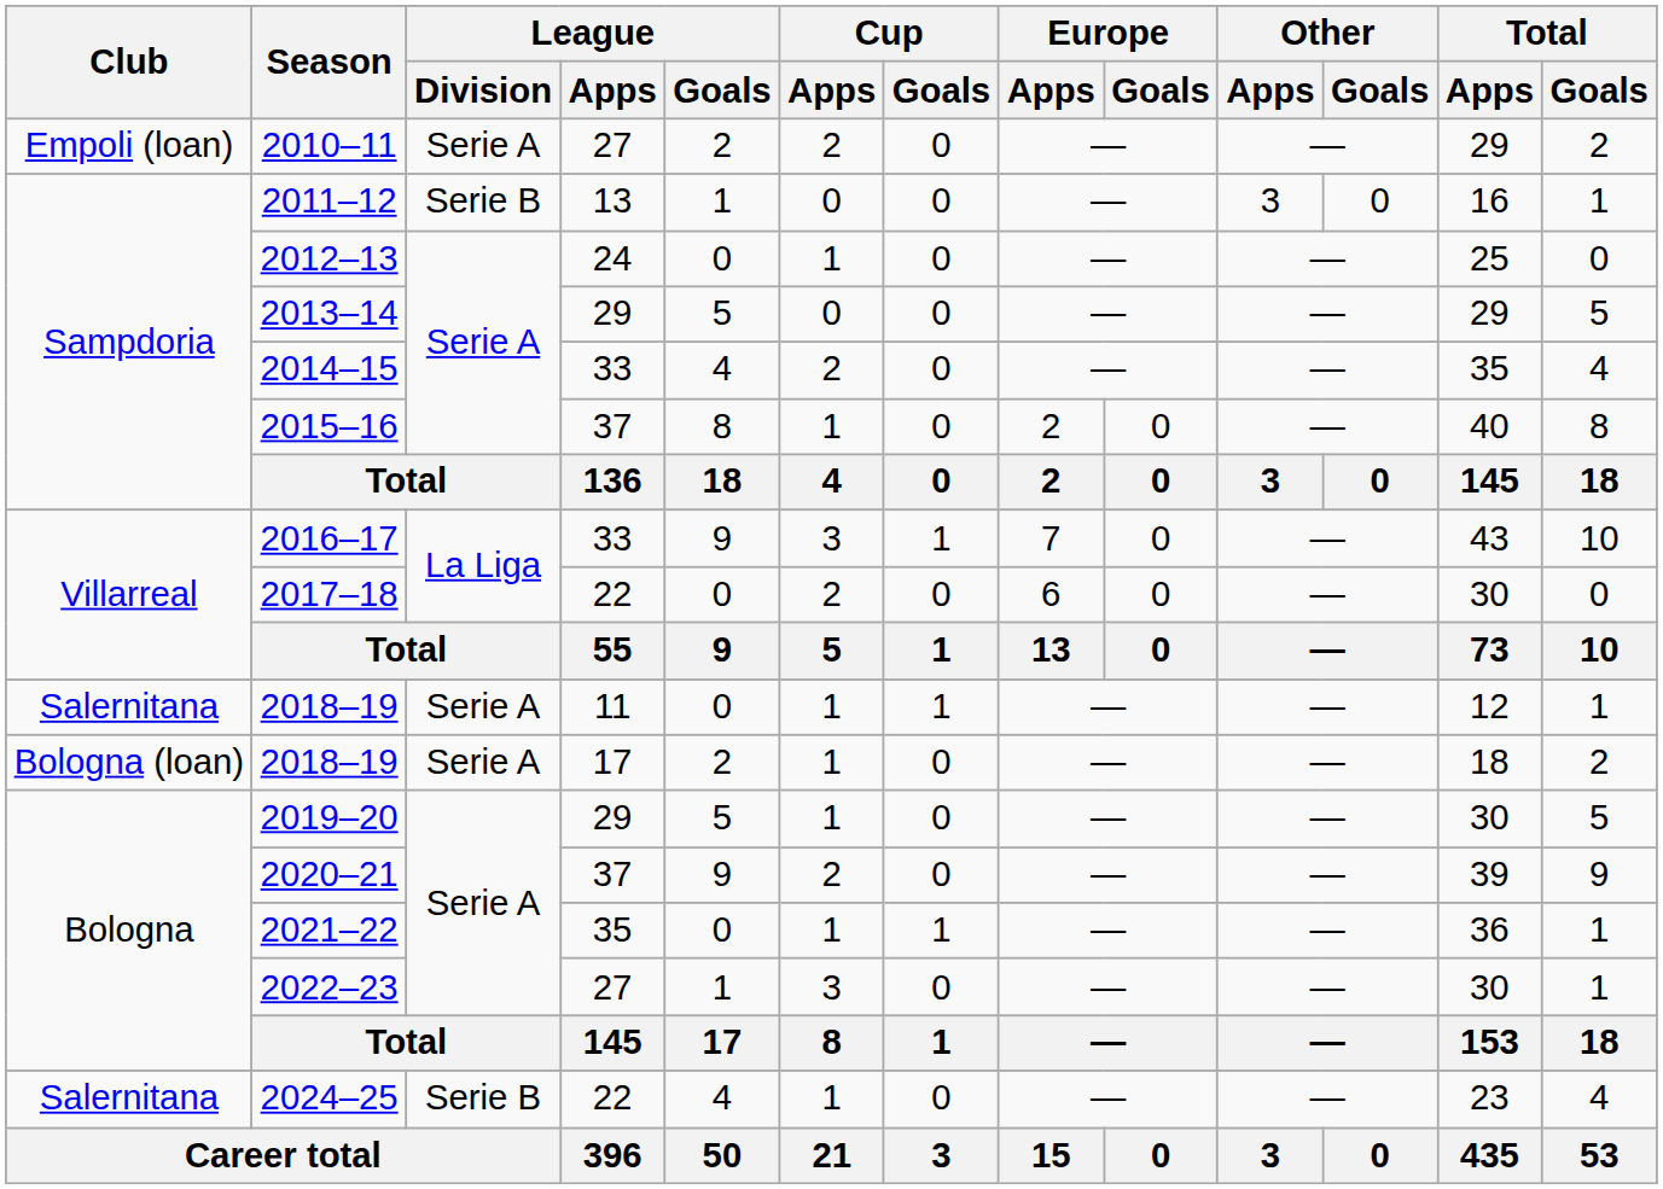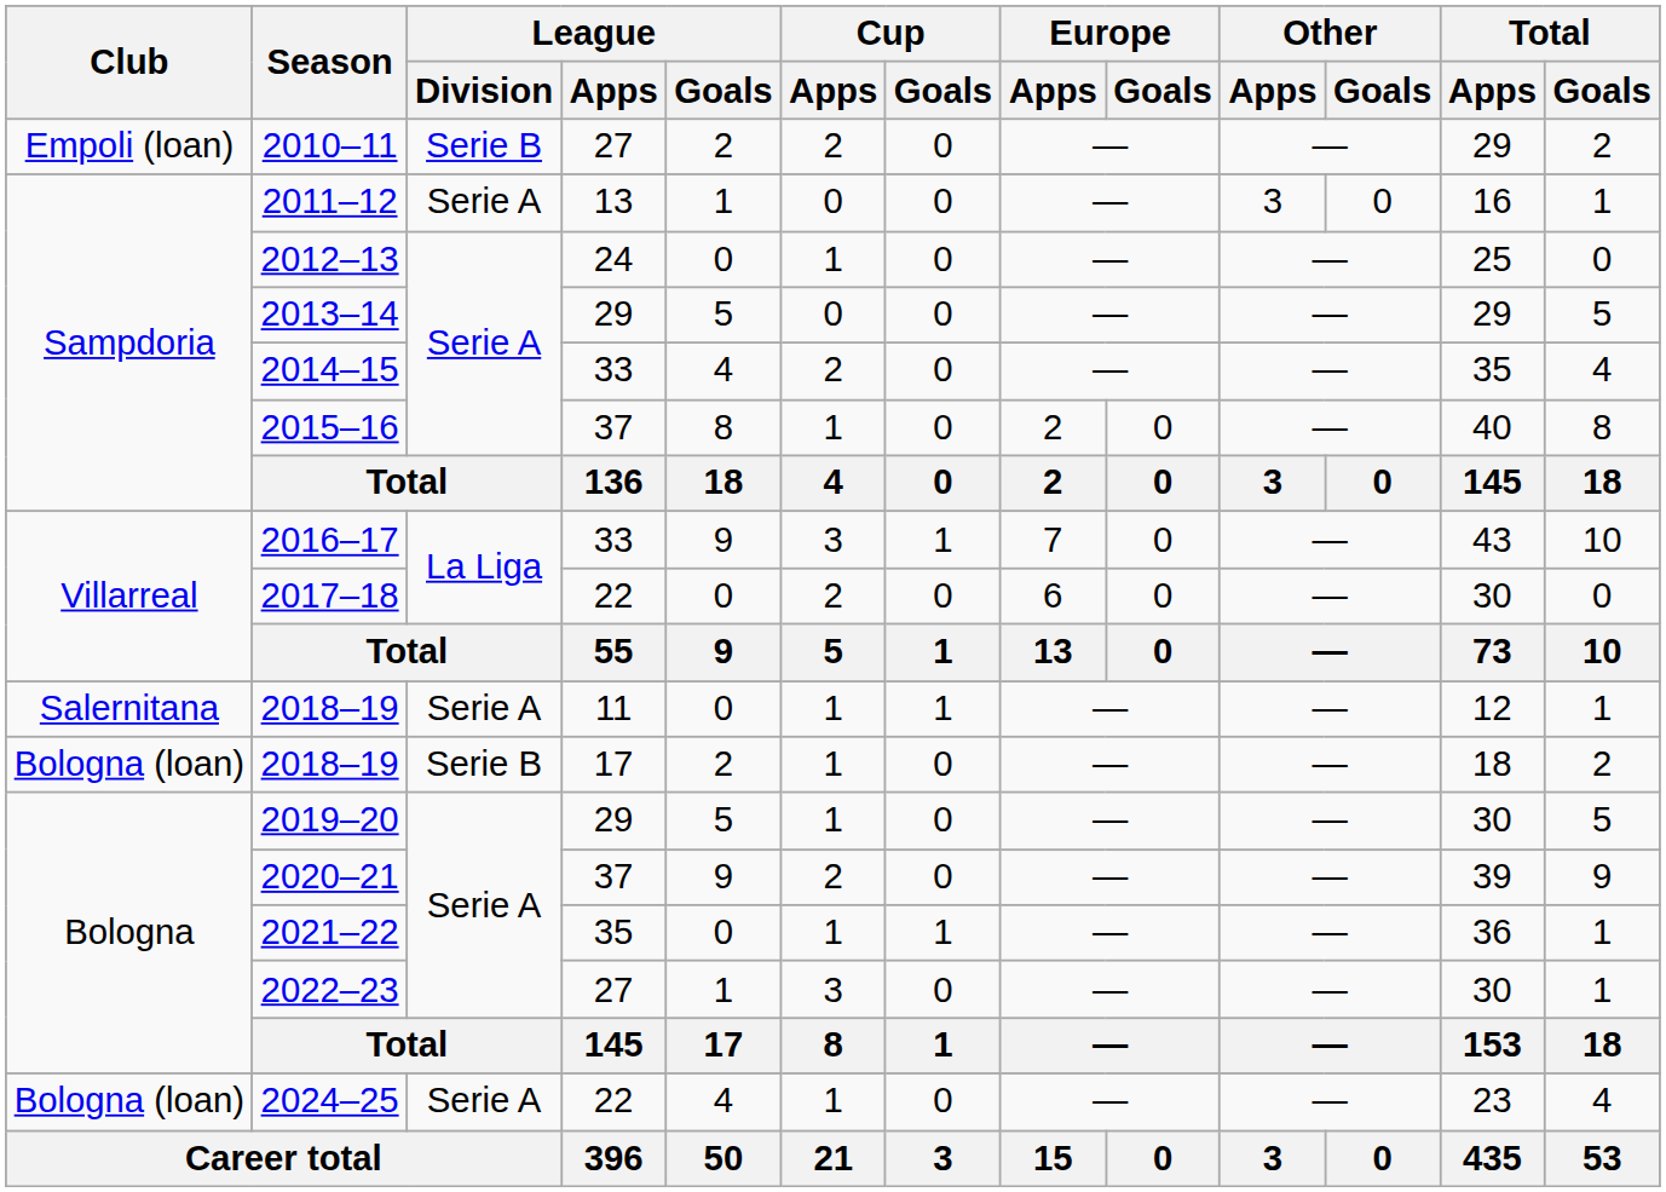 <table class="wikitable" style="text-align: center">
 <tr>
 <th rowspan="2">Club</th>
 <th rowspan="2">Season</th>
 <th colspan="3">League</th>
 <th colspan="2">Cup</th>
 <th colspan="2">Europe</th>
 <th colspan="2">Other</th>
 <th colspan="2">Total</th>
 </tr>
 <tr>
 <th>Division</th>
 <th>Apps</th>
 <th>Goals</th>
 <th>Apps</th>
 <th>Goals</th>
 <th>Apps</th>
 <th>Goals</th>
 <th>Apps</th>
 <th>Goals</th>
 <th>Apps</th>
 <th>Goals</th>
 </tr>
 <tr>
 <td><a href='#'>Empoli</a> (loan)</td>
 <td><a href='#'>2010–11</a></td>
-<td>Serie A</td>
+<td><a href='#'>Serie B</a></td>
 <td>27</td>
 <td>2</td>
 <td>2</td>
 <td>0</td>
 <td colspan="2">—</td>
 <td colspan="2">—</td>
 <td>29</td>
 <td>2</td>
 </tr>
 <tr>
 <td rowspan="6"><a href='#'>Sampdoria</a></td>
 <td><a href='#'>2011–12</a></td>
-<td>Serie B</td>
+<td>Serie A</td>
 <td>13</td>
 <td>1</td>
 <td>0</td>
 <td>0</td>
 <td colspan="2">—</td>
 <td>3</td>
 <td>0</td>
 <td>16</td>
 <td>1</td>
 </tr>
 <tr>
 <td><a href='#'>2012–13</a></td>
 <td rowspan="4"><a href='#'>Serie A</a></td>
 <td>24</td>
 <td>0</td>
 <td>1</td>
 <td>0</td>
 <td colspan="2">—</td>
 <td colspan="2">—</td>
 <td>25</td>
 <td>0</td>
 </tr>
 <tr>
 <td><a href='#'>2013–14</a></td>
 <td>29</td>
 <td>5</td>
 <td>0</td>
 <td>0</td>
 <td colspan="2">—</td>
 <td colspan="2">—</td>
 <td>29</td>
 <td>5</td>
 </tr>
 <tr>
 <td><a href='#'>2014–15</a></td>
 <td>33</td>
 <td>4</td>
 <td>2</td>
 <td>0</td>
 <td colspan="2">—</td>
 <td colspan="2">—</td>
 <td>35</td>
 <td>4</td>
 </tr>
 <tr>
 <td><a href='#'>2015–16</a></td>
 <td>37</td>
 <td>8</td>
 <td>1</td>
 <td>0</td>
 <td>2</td>
 <td>0</td>
 <td colspan="2">—</td>
 <td>40</td>
 <td>8</td>
 </tr>
 <tr>
 <th colspan="2">Total</th>
 <th>136</th>
 <th>18</th>
 <th>4</th>
 <th>0</th>
 <th>2</th>
 <th>0</th>
 <th>3</th>
 <th>0</th>
 <th>145</th>
 <th>18</th>
 </tr>
 <tr>
 <td rowspan="3"><a href='#'>Villarreal</a></td>
 <td><a href='#'>2016–17</a></td>
 <td rowspan="2"><a href='#'>La Liga</a></td>
 <td>33</td>
 <td>9</td>
 <td>3</td>
 <td>1</td>
 <td>7</td>
 <td>0</td>
 <td colspan="2">—</td>
 <td>43</td>
 <td>10</td>
 </tr>
 <tr>
 <td><a href='#'>2017–18</a></td>
 <td>22</td>
 <td>0</td>
 <td>2</td>
 <td>0</td>
 <td>6</td>
 <td>0</td>
 <td colspan="2">—</td>
 <td>30</td>
 <td>0</td>
 </tr>
 <tr>
 <th colspan="2">Total</th>
 <th>55</th>
 <th>9</th>
 <th>5</th>
 <th>1</th>
 <th>13</th>
 <th>0</th>
 <th colspan="2">—</th>
 <th>73</th>
 <th>10</th>
 </tr>
 <tr>
 <td><a href='#'>Salernitana</a></td>
 <td><a href='#'>2018–19</a></td>
 <td>Serie A</td>
 <td>11</td>
 <td>0</td>
 <td>1</td>
 <td>1</td>
 <td colspan="2">—</td>
 <td colspan="2">—</td>
 <td>12</td>
 <td>1</td>
 </tr>
 <tr>
 <td><a href='#'>Bologna</a> (loan)</td>
 <td><a href='#'>2018–19</a></td>
-<td>Serie A</td>
+<td>Serie B</td>
 <td>17</td>
 <td>2</td>
 <td>1</td>
 <td>0</td>
 <td colspan="2">—</td>
 <td colspan="2">—</td>
 <td>18</td>
 <td>2</td>
 </tr>
 <tr>
 <td rowspan="5">Bologna</td>
 <td><a href='#'>2019–20</a></td>
 <td rowspan="4">Serie A</td>
 <td>29</td>
 <td>5</td>
 <td>1</td>
 <td>0</td>
 <td colspan="2">—</td>
 <td colspan="2">—</td>
 <td>30</td>
 <td>5</td>
 </tr>
 <tr>
 <td><a href='#'>2020–21</a></td>
 <td>37</td>
 <td>9</td>
 <td>2</td>
 <td>0</td>
 <td colspan="2">—</td>
 <td colspan="2">—</td>
 <td>39</td>
 <td>9</td>
 </tr>
 <tr>
 <td><a href='#'>2021–22</a></td>
 <td>35</td>
 <td>0</td>
 <td>1</td>
 <td>1</td>
 <td colspan="2">—</td>
 <td colspan="2">—</td>
 <td>36</td>
 <td>1</td>
 </tr>
 <tr>
 <td><a href='#'>2022–23</a></td>
 <td>27</td>
 <td>1</td>
 <td>3</td>
 <td>0</td>
 <td colspan="2">—</td>
 <td colspan="2">—</td>
 <td>30</td>
 <td>1</td>
 </tr>
 <tr>
 <th colspan="2">Total</th>
 <th>145</th>
 <th>17</th>
 <th>8</th>
 <th>1</th>
 <th colspan="2">—</th>
 <th colspan="2">—</th>
 <th>153</th>
 <th>18</th>
 </tr>
 <tr>
-<td><a href='#'>Salernitana</a></td>
+<td><a href='#'>Bologna</a> (loan)</td>
 <td><a href='#'>2024–25</a></td>
-<td>Serie B</td>
+<td>Serie A</td>
 <td>22</td>
 <td>4</td>
 <td>1</td>
 <td>0</td>
 <td colspan="2">—</td>
 <td colspan="2">—</td>
 <td>23</td>
 <td>4</td>
 </tr>
 <tr>
 <th colspan="3">Career total</th>
 <th>396</th>
 <th>50</th>
 <th>21</th>
 <th>3</th>
 <th>15</th>
 <th>0</th>
 <th>3</th>
 <th>0</th>
 <th>435</th>
 <th>53</th>
 </tr>
 </table>
